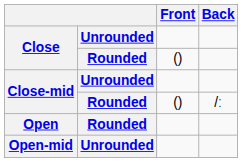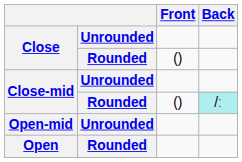 <table class="wikitable" style="text-align:center">
 <tr>
 <th colspan="2"></th>
 <th><a href='#'>Front</a></th>
 <th><a href='#'>Back</a></th>
 </tr>
 <tr>
 <th rowspan="2"><a href='#'>Close</a></th>
 <th><a href='#'>Unrounded</a></th>
 <td></td>
 <td></td>
 </tr>
 <tr>
 <th><a href='#'>Rounded</a></th>
 <td>()</td>
 <td></td>
 </tr>
 <tr>
 <th rowspan="2"><a href='#'>Close-mid</a></th>
 <th><a href='#'>Unrounded</a></th>
 <td></td>
 <td></td>
 </tr>
 <tr>
 <th><a href='#'>Rounded</a></th>
 <td>()</td>
-<td>/ː</td>
+<td style="background: paleturquoise;">/ː</td>
+</tr>
+<tr>
+<th><a href='#'>Open-mid</a></th>
+<th><a href='#'>Unrounded</a></th>
+<td></td>
+<td></td>
 </tr>
 <tr>
 <th><a href='#'>Open</a></th>
 <th><a href='#'>Rounded</a></th>
 <td></td>
 <td></td>
 </tr>
-<tr>
-<th><a href='#'>Open-mid</a></th>
-<th><a href='#'>Unrounded</a></th>
-<td></td>
-<td></td>
-</tr>
 </table>
